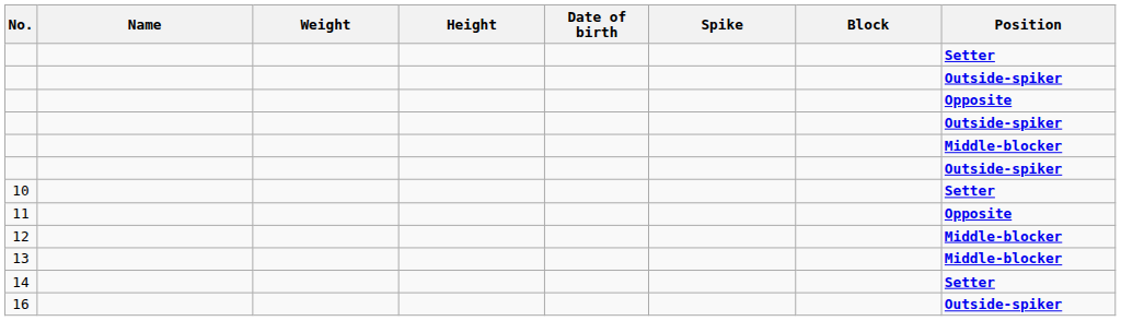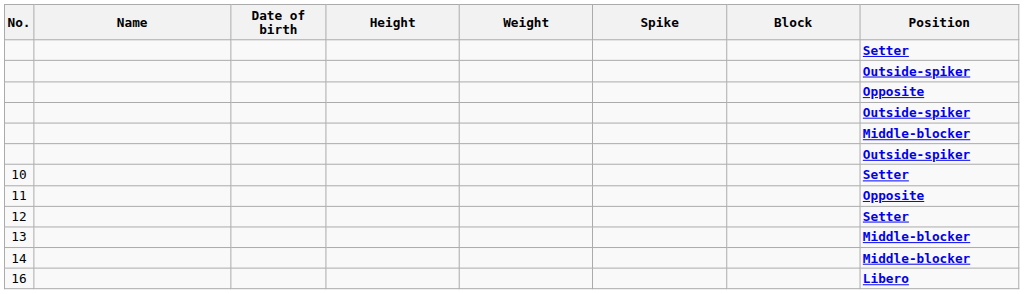 <table class="wikitable sortable" style="font-size:100%; text-align:center;">
 <tr>
 <th>No.</th>
 <th style="width:15em">Name</th>
+<th style="width:7em">Date of birth</th>
+<th style="width:10em">Height</th>
 <th style="width:10em">Weight</th>
-<th style="width:10em">Height</th>
-<th style="width:7em">Date of birth</th>
 <th style="width:10em">Spike</th>
 <th style="width:10em">Block</th>
 <th style="width:12em">Position</th>
 </tr>
 <tr>
 <td></td>
 <td align=left></td>
+<td align=right></td>
 <td></td>
 <td></td>
-<td align=right></td>
 <td></td>
 <td></td>
 <td align=left><strong><a href='#'>Setter</a></strong></td>
 </tr>
 <tr>
 <td></td>
 <td align=left></td>
+<td align=right></td>
 <td></td>
 <td></td>
-<td align=right></td>
 <td></td>
 <td></td>
 <td align=left><strong><a href='#'>Outside-spiker</a></strong></td>
 </tr>
 <tr>
 <td></td>
 <td align=left></td>
+<td align=right></td>
 <td></td>
 <td></td>
-<td align=right></td>
 <td></td>
 <td></td>
 <td align=left><strong><a href='#'>Opposite</a></strong></td>
 </tr>
 <tr>
 <td></td>
 <td align=left></td>
+<td align=right></td>
 <td></td>
 <td></td>
-<td align=right></td>
 <td></td>
 <td></td>
 <td align=left><strong><a href='#'>Outside-spiker</a></strong></td>
 </tr>
 <tr>
 <td></td>
 <td align=left></td>
+<td align=right></td>
 <td></td>
 <td></td>
-<td align=right></td>
 <td></td>
 <td></td>
 <td align=left><strong><a href='#'>Middle-blocker</a></strong></td>
 </tr>
 <tr>
 <td></td>
 <td align=left></td>
+<td align=right></td>
 <td></td>
 <td></td>
-<td align=right></td>
 <td></td>
 <td></td>
 <td align=left><strong><a href='#'>Outside-spiker</a></strong></td>
 </tr>
 <tr>
 <td>10</td>
 <td align=left></td>
+<td align=right></td>
 <td></td>
 <td></td>
-<td align=right></td>
 <td></td>
 <td></td>
 <td align=left><strong><a href='#'>Setter</a></strong></td>
 </tr>
 <tr>
 <td>11</td>
 <td align=left></td>
+<td align=right></td>
 <td></td>
 <td></td>
-<td align=right></td>
 <td></td>
 <td></td>
 <td align=left><strong><a href='#'>Opposite</a></strong></td>
 </tr>
 <tr>
 <td>12</td>
 <td align=left></td>
-<td></td>
-<td></td>
 <td align=right></td>
 <td></td>
 <td></td>
-<td align=left><strong><a href='#'>Middle-blocker</a></strong></td>
+<td></td>
+<td></td>
+<td align=left><strong><a href='#'>Setter</a></strong></td>
 </tr>
 <tr>
 <td>13</td>
 <td align=left></td>
+<td align=right></td>
 <td></td>
 <td></td>
-<td align=right></td>
 <td></td>
 <td></td>
 <td align=left><strong><a href='#'>Middle-blocker</a></strong></td>
 </tr>
 <tr>
 <td>14</td>
 <td align=left></td>
-<td></td>
-<td></td>
 <td align=right></td>
 <td></td>
 <td></td>
-<td align=left><strong><a href='#'>Setter</a></strong></td>
+<td></td>
+<td></td>
+<td align=left><strong><a href='#'>Middle-blocker</a></strong></td>
 </tr>
 <tr>
 <td>16</td>
 <td align=left></td>
-<td></td>
-<td></td>
 <td align=right></td>
 <td></td>
 <td></td>
-<td align=left><strong><a href='#'>Outside-spiker</a></strong></td>
+<td></td>
+<td></td>
+<td align=left><strong><a href='#'>Libero</a></strong></td>
 </tr>
 </table>
